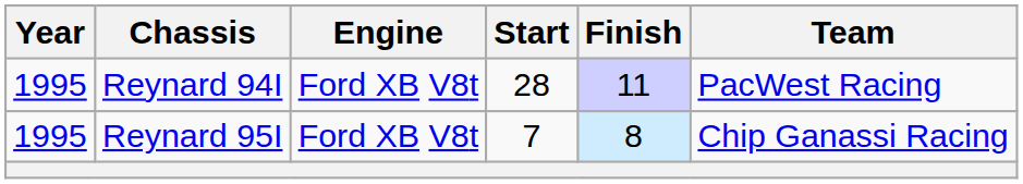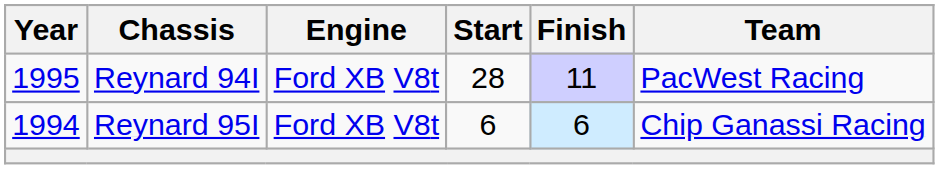 <table class="wikitable" style="text-align:center; font-size:90%">
 <tr>
 <th scope="col">Year</th>
 <th scope="col">Chassis</th>
 <th scope="col">Engine</th>
 <th scope="col">Start</th>
 <th scope="col">Finish</th>
 <th scope="col">Team</th>
 </tr>
 <tr>
 <td><a href='#'>1995</a></td>
 <td><a href='#'>Reynard 94I</a></td>
 <td><a href='#'>Ford XB</a> <a href='#'>V8</a><a href='#'>t</a></td>
 <td>28</td>
 <td align=center style="background:#CFCFFF;">11</td>
 <td align="left" nowrap><a href='#'>PacWest Racing</a></td>
 </tr>
 <tr>
-<td><a href='#'>1995</a></td>
+<td><a href='#'>1994</a></td>
 <td><a href='#'>Reynard 95I</a></td>
 <td><a href='#'>Ford XB</a> <a href='#'>V8</a><a href='#'>t</a></td>
-<td>7</td>
-<td style="background:#cfecff;">8</td>
+<td>6</td>
+<td style="background:#cfecff;">6</td>
 <td align="left" nowrap><a href='#'>Chip Ganassi Racing</a></td>
 </tr>
 <tr>
 <th colspan="6"></th>
 </tr>
 </table>
